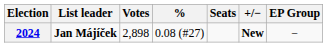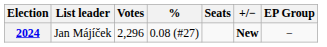 <table class="wikitable" style=text-align:center;font-size:100%;">
 <tr>
 <th>Election</th>
 <th>List leader</th>
 <th>Votes</th>
 <th>%</th>
 <th>Seats</th>
 <th>+/−</th>
 <th>EP Group</th>
 </tr>
 <tr>
 <th><a href='#'>2024</a></th>
-<td><strong>Jan Májíček</strong></td>
-<td>2,898</td>
+<td>Jan Májíček</td>
+<td>2,296</td>
 <td>0.08 (#27)</td>
 <td></td>
 <td><strong>New</strong></td>
 <td>−</td>
 </tr>
 </table>
